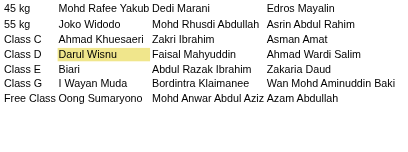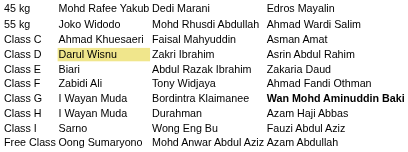 <table>
 <tr>
 <td>45 kg</td>
 <td> Mohd Rafee Yakub</td>
 <td> Dedi Marani</td>
 <td> Edros Mayalin</td>
 </tr>
 <tr>
 </tr>
 <tr>
 <td>55 kg</td>
 <td> Joko Widodo</td>
 <td> Mohd Rhusdi Abdullah</td>
-<td> Asrin Abdul Rahim</td>
+<td> Ahmad Wardi Salim</td>
 </tr>
 <tr>
 <td>Class C</td>
 <td> Ahmad Khuesaeri</td>
-<td> Zakri Ibrahim</td>
+<td> Faisal Mahyuddin</td>
 <td> Asman Amat</td>
 </tr>
 <tr>
 <td>Class D</td>
 <td style="background: khaki;"> Darul Wisnu</td>
-<td> Faisal Mahyuddin</td>
-<td> Ahmad Wardi Salim</td>
+<td> Zakri Ibrahim</td>
+<td> Asrin Abdul Rahim</td>
 </tr>
 <tr>
 <td>Class E</td>
 <td> Biari</td>
 <td> Abdul Razak Ibrahim</td>
 <td> Zakaria Daud</td>
 </tr>
 <tr>
+<td>Class F</td>
+<td> Zabidi Ali</td>
+<td> Tony Widjaya</td>
+<td> Ahmad Fandi Othman</td>
+</tr>
+<tr>
 <td>Class G</td>
 <td> I Wayan Muda</td>
 <td> Bordintra Klaimanee</td>
-<td> Wan Mohd Aminuddin Baki</td>
+<td><strong> Wan Mohd Aminuddin Baki</strong></td>
+</tr>
+<tr>
+<td>Class H</td>
+<td> I Wayan Muda</td>
+<td> Durahman</td>
+<td> Azam Haji Abbas</td>
+</tr>
+<tr>
+<td>Class I</td>
+<td> Sarno</td>
+<td> Wong Eng Bu</td>
+<td> Fauzi Abdul Aziz</td>
 </tr>
 <tr>
 <td>Free Class</td>
 <td> Oong Sumaryono</td>
 <td> Mohd Anwar Abdul Aziz</td>
 <td> Azam Abdullah</td>
 </tr>
 </table>
